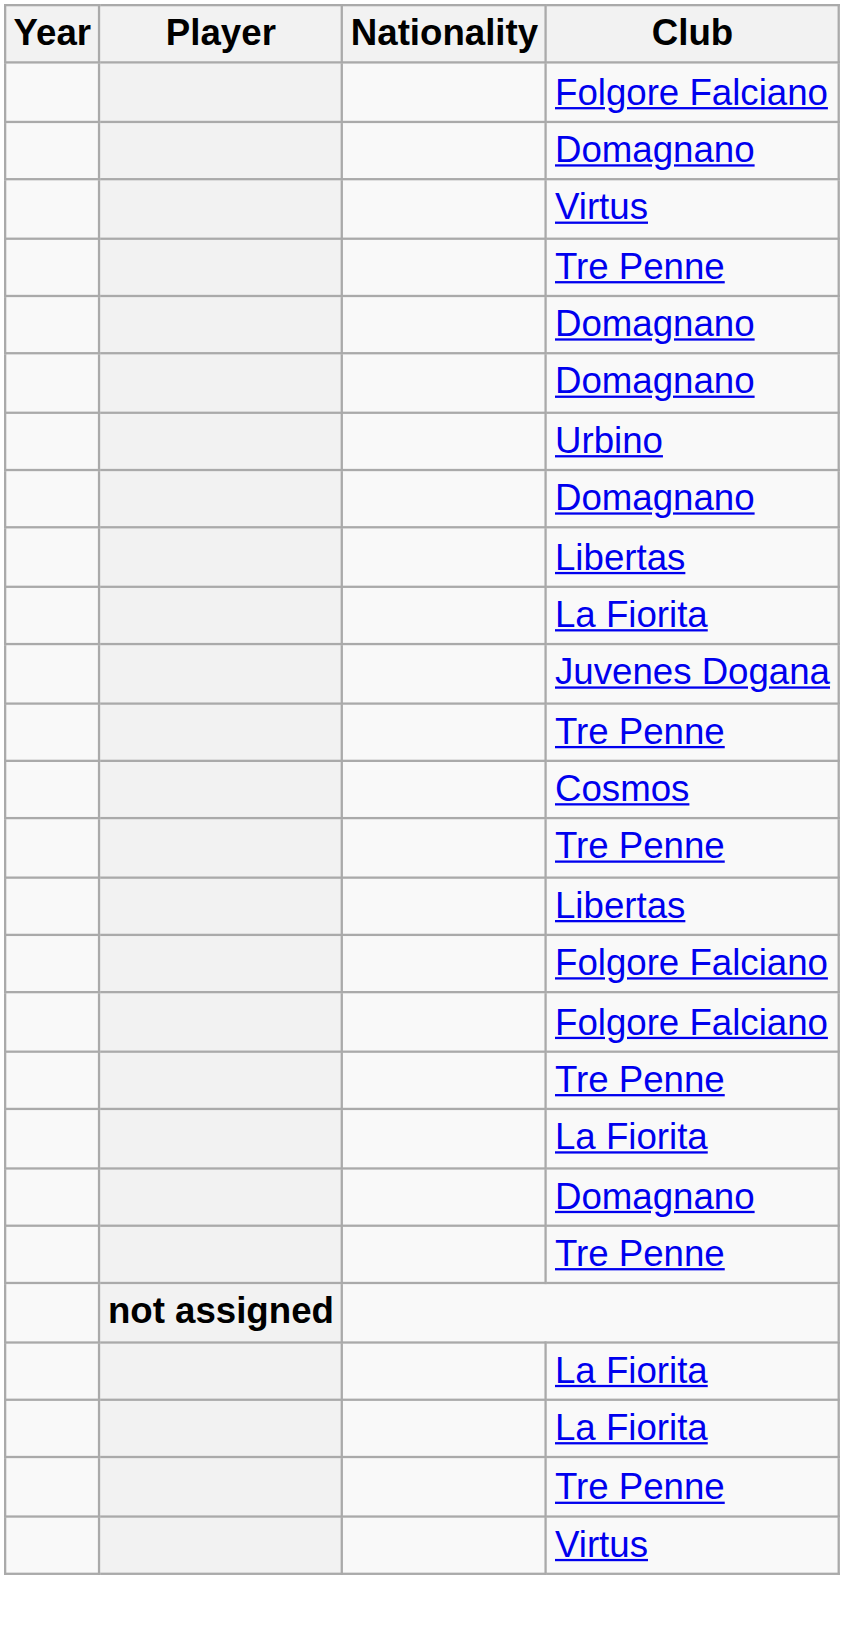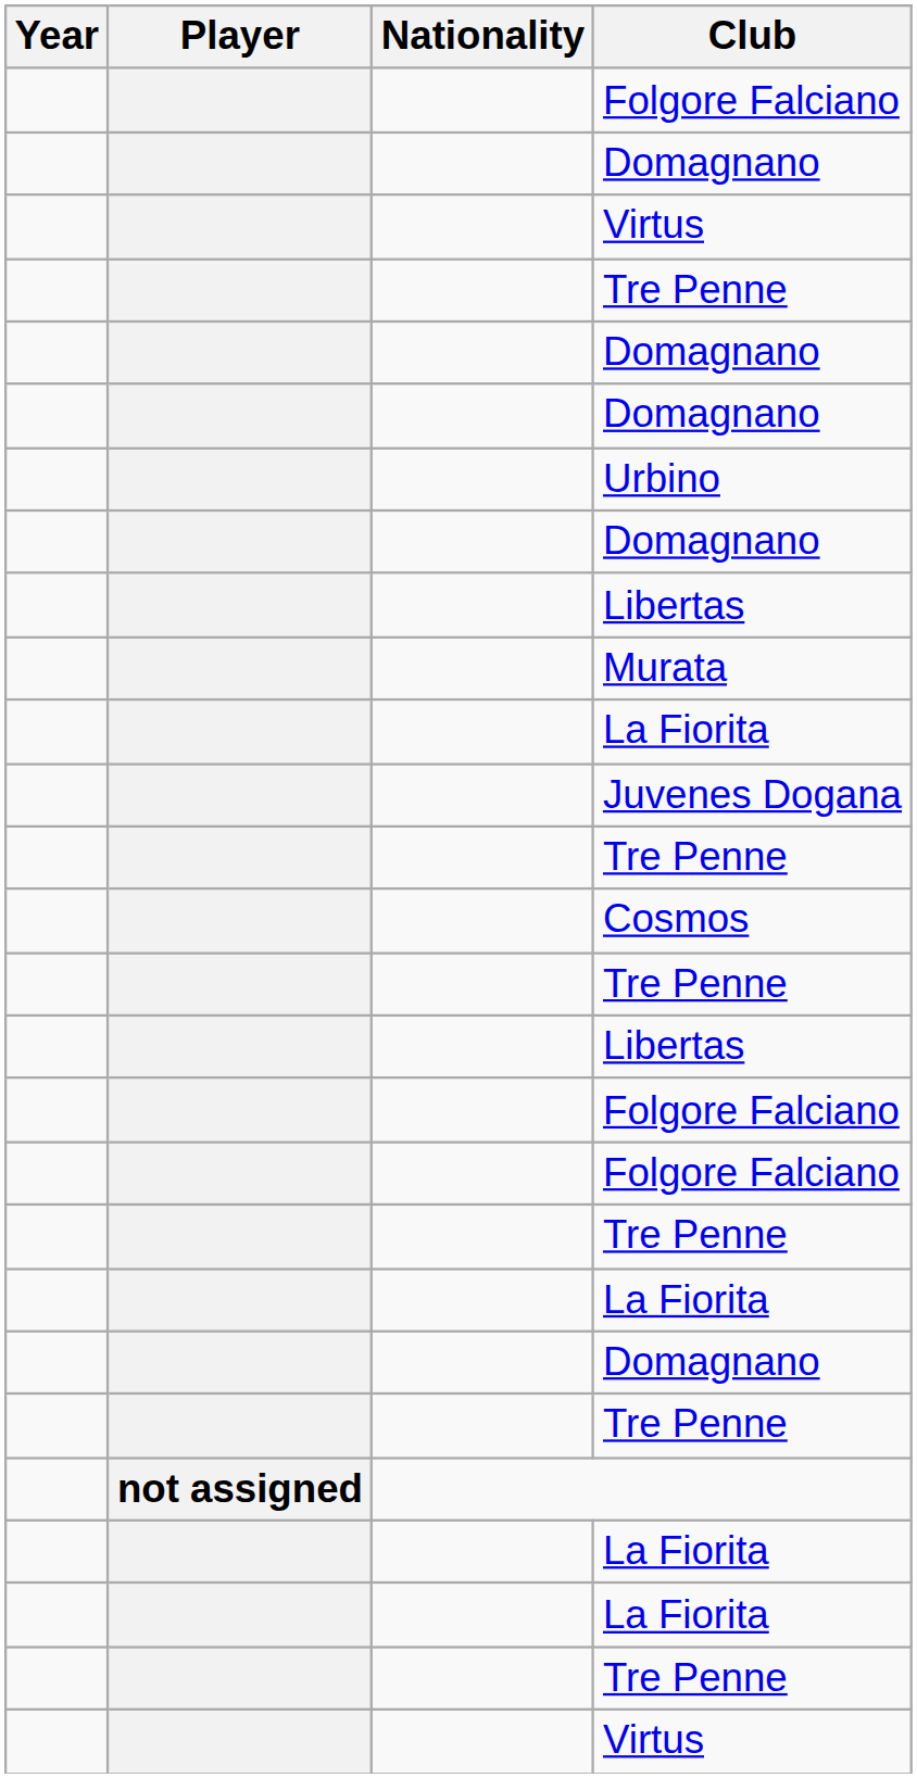 <table class="wikitable sortable plainrowheaders">
 <tr>
 <th scope="col">Year</th>
 <th scope="col">Player</th>
 <th scope="col">Nationality</th>
 <th scope="col">Club</th>
 </tr>
 <tr>
 <td></td>
 <th scope="row"></th>
 <td></td>
 <td><a href='#'>Folgore Falciano</a></td>
 </tr>
 <tr>
 <td></td>
 <th scope="row"></th>
 <td></td>
 <td><a href='#'>Domagnano</a></td>
 </tr>
 <tr>
 <td></td>
 <th scope="row"></th>
 <td></td>
 <td><a href='#'>Virtus</a></td>
 </tr>
 <tr>
 <td></td>
 <th scope="row"></th>
 <td></td>
 <td><a href='#'>Tre Penne</a></td>
 </tr>
 <tr>
 <td></td>
 <th scope="row"></th>
 <td></td>
 <td><a href='#'>Domagnano</a></td>
 </tr>
 <tr>
 <td></td>
 <th scope="row"></th>
 <td></td>
 <td><a href='#'>Domagnano</a></td>
 </tr>
 <tr>
 <td></td>
 <th scope="row"></th>
 <td></td>
 <td><a href='#'>Urbino</a></td>
 </tr>
 <tr>
 <td></td>
 <th scope="row"></th>
 <td></td>
 <td><a href='#'>Domagnano</a></td>
 </tr>
 <tr>
 <td></td>
 <th scope="row"></th>
 <td></td>
 <td><a href='#'>Libertas</a></td>
+</tr>
+<tr>
+<td></td>
+<th scope="row"></th>
+<td></td>
+<td><a href='#'>Murata</a></td>
 </tr>
 <tr>
 <td></td>
 <th scope="row"></th>
 <td></td>
 <td><a href='#'>La Fiorita</a></td>
 </tr>
 <tr>
 <td></td>
 <th scope="row"></th>
 <td></td>
 <td><a href='#'>Juvenes Dogana</a></td>
 </tr>
 <tr>
 <td></td>
 <th scope="row"></th>
 <td></td>
 <td><a href='#'>Tre Penne</a></td>
 </tr>
 <tr>
 <td></td>
 <th scope="row"></th>
 <td></td>
 <td><a href='#'>Cosmos</a></td>
 </tr>
 <tr>
 <td></td>
 <th scope="row"></th>
 <td></td>
 <td><a href='#'>Tre Penne</a></td>
 </tr>
 <tr>
 <td></td>
 <th scope="row"></th>
 <td></td>
 <td><a href='#'>Libertas</a></td>
 </tr>
 <tr>
 <td></td>
 <th scope="row"></th>
 <td></td>
 <td><a href='#'>Folgore Falciano</a></td>
 </tr>
 <tr>
 <td></td>
 <th scope="row"></th>
 <td></td>
 <td><a href='#'>Folgore Falciano</a></td>
 </tr>
 <tr>
 <td></td>
 <th scope="row"></th>
 <td></td>
 <td><a href='#'>Tre Penne</a></td>
 </tr>
 <tr>
 <td></td>
 <th scope="row"></th>
 <td></td>
 <td><a href='#'>La Fiorita</a></td>
 </tr>
 <tr>
 <td></td>
 <th scope="row"></th>
 <td></td>
 <td><a href='#'>Domagnano</a></td>
 </tr>
 <tr>
 <td></td>
 <th scope="row"></th>
 <td></td>
 <td><a href='#'>Tre Penne</a></td>
 </tr>
 <tr>
 <td></td>
 <th scope="row">not assigned</th>
 </tr>
 <tr>
 <td></td>
 <th scope="row"></th>
 <td></td>
 <td><a href='#'>La Fiorita</a></td>
 </tr>
 <tr>
 <td></td>
 <th scope="row"></th>
 <td></td>
 <td><a href='#'>La Fiorita</a></td>
 </tr>
 <tr>
 <td></td>
 <th scope="row"></th>
 <td></td>
 <td><a href='#'>Tre Penne</a></td>
 </tr>
 <tr>
 <td></td>
 <th scope="row"></th>
 <td></td>
 <td><a href='#'>Virtus</a></td>
 </tr>
 </table>
